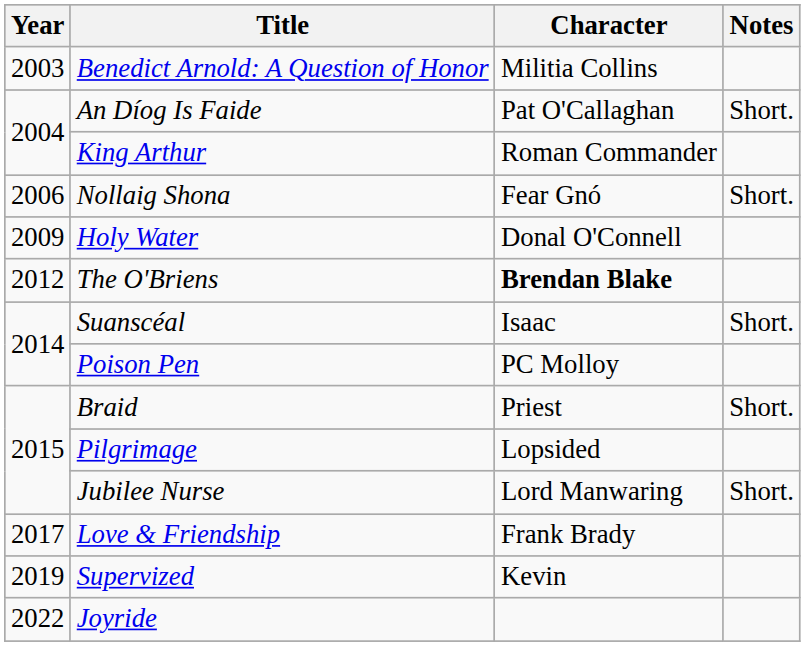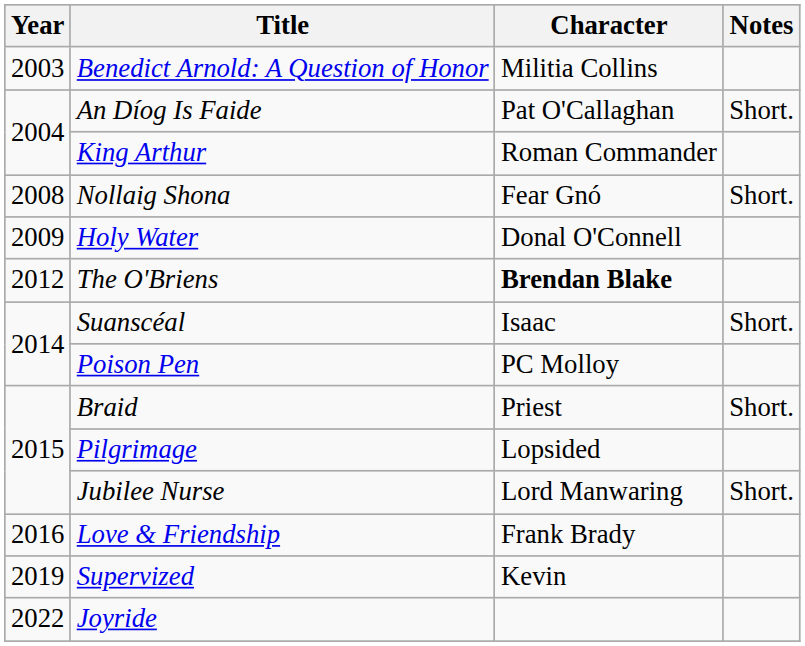 <table class="wikitable">
 <tr>
 <th>Year</th>
 <th>Title</th>
 <th>Character</th>
 <th>Notes</th>
 </tr>
 <tr>
 <td>2003</td>
 <td><em><a href='#'>Benedict Arnold: A Question of Honor</a></em></td>
 <td>Militia Collins</td>
 <td></td>
 </tr>
 <tr>
 <td rowspan=2>2004</td>
 <td><em>An Díog Is Faide</em></td>
 <td>Pat O'Callaghan</td>
 <td>Short.</td>
 </tr>
 <tr>
 <td><em><a href='#'>King Arthur</a></em></td>
 <td>Roman Commander</td>
 <td></td>
 </tr>
 <tr>
-<td>2006</td>
+<td>2008</td>
 <td><em>Nollaig Shona</em></td>
 <td>Fear Gnó</td>
 <td>Short.</td>
 </tr>
 <tr>
 <td>2009</td>
 <td><em><a href='#'>Holy Water</a></em></td>
 <td>Donal O'Connell</td>
 <td></td>
 </tr>
 <tr>
 <td>2012</td>
 <td><em>The O'Briens</em></td>
 <td><strong>Brendan Blake</strong></td>
 <td></td>
 </tr>
 <tr>
 <td rowspan=2>2014</td>
 <td><em>Suanscéal</em></td>
 <td>Isaac</td>
 <td>Short.</td>
 </tr>
 <tr>
 <td><em><a href='#'>Poison Pen</a></em></td>
 <td>PC Molloy</td>
 <td></td>
 </tr>
 <tr>
 <td rowspan=3>2015</td>
 <td><em>Braid</em></td>
 <td>Priest</td>
 <td>Short.</td>
 </tr>
 <tr>
 <td><em><a href='#'>Pilgrimage</a></em></td>
 <td>Lopsided</td>
 <td></td>
 </tr>
 <tr>
 <td><em>Jubilee Nurse</em></td>
 <td>Lord Manwaring</td>
 <td>Short.</td>
 </tr>
 <tr>
-<td>2017</td>
+<td>2016</td>
 <td><em><a href='#'>Love & Friendship</a></em></td>
 <td>Frank Brady</td>
 <td></td>
 </tr>
 <tr>
 <td>2019</td>
 <td><em><a href='#'>Supervized</a></em></td>
 <td>Kevin</td>
 <td></td>
 </tr>
 <tr>
 <td>2022</td>
 <td><em><a href='#'>Joyride</a></em></td>
 <td></td>
 <td></td>
 </tr>
 </table>
